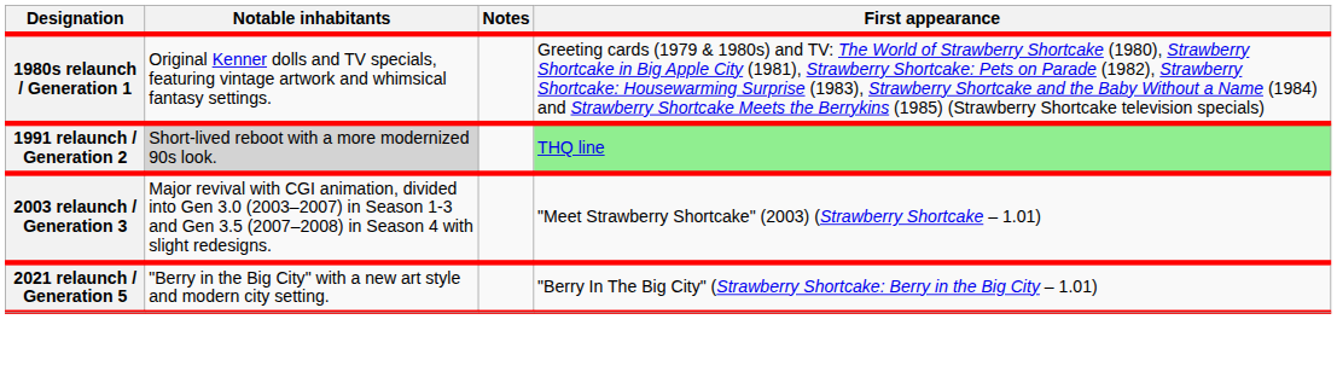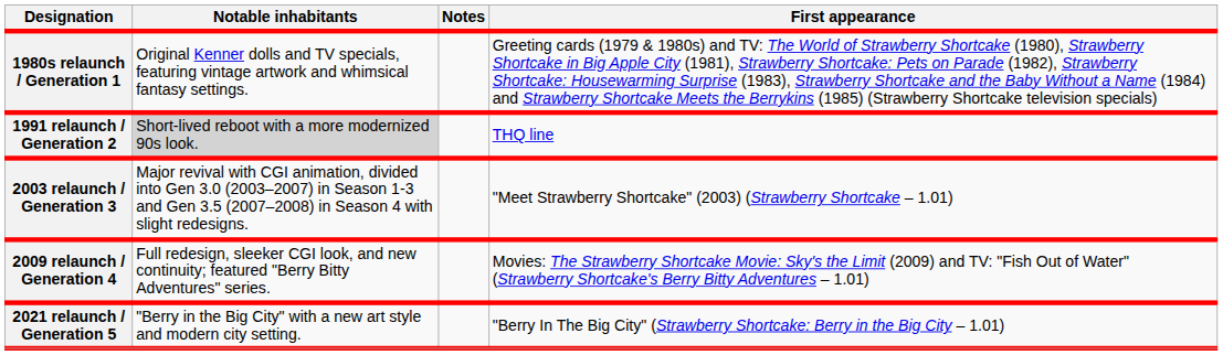 <table class="wikitable">
 <tr>
 <th>Designation</th>
 <th>Notable inhabitants</th>
 <th>Notes</th>
 <th>First appearance</th>
 </tr>
 <tr style="border-top: solid thick red">
 <th>1980s relaunch / Generation 1</th>
 <td>Original <a href='#'>Kenner</a> dolls and TV specials, featuring vintage artwork and whimsical fantasy settings.</td>
 <td></td>
 <td>Greeting cards (1979 & 1980s) and TV: <em><a href='#'>The World of Strawberry Shortcake</a></em> (1980), <em><a href='#'>Strawberry Shortcake in Big Apple City</a></em> (1981), <em><a href='#'>Strawberry Shortcake: Pets on Parade</a></em> (1982), <em><a href='#'>Strawberry Shortcake: Housewarming Surprise</a></em> (1983), <em><a href='#'>Strawberry Shortcake and the Baby Without a Name</a></em> (1984) and <em><a href='#'>Strawberry Shortcake Meets the Berrykins</a></em> (1985) (Strawberry Shortcake television specials)</td>
 </tr>
 <tr style="border-top: solid thick red">
 <th>1991 relaunch / Generation 2</th>
 <td style="background: lightgrey;">Short-lived reboot with a more modernized 90s look.</td>
 <td></td>
-<td style="background: lightgreen;"><a href='#'>THQ line</a></td>
+<td><a href='#'>THQ line</a></td>
 </tr>
 <tr style="border-top: solid thick red">
 <th>2003 relaunch / Generation 3</th>
 <td>Major revival with CGI animation, divided into Gen 3.0 (2003–2007) in Season 1-3 and Gen 3.5 (2007–2008) in Season 4 with slight redesigns.</td>
 <td></td>
 <td>"Meet Strawberry Shortcake" (2003) (<em><a href='#'>Strawberry Shortcake</a></em> – 1.01)</td>
+</tr>
+<tr style="border-top: solid thick red">
+<th>2009 relaunch / Generation 4</th>
+<td>Full redesign, sleeker CGI look, and new continuity; featured "Berry Bitty Adventures" series.</td>
+<td></td>
+<td>Movies: <em><a href='#'>The Strawberry Shortcake Movie: Sky's the Limit</a></em> (2009) and TV: "Fish Out of Water" (<em><a href='#'>Strawberry Shortcake's Berry Bitty Adventures</a></em> – 1.01)</td>
 </tr>
 <tr style="border-top: solid thick red">
 <th>2021 relaunch / Generation 5</th>
 <td>"Berry in the Big City" with a new art style and modern city setting.</td>
 <td></td>
 <td>"Berry In The Big City" (<em><a href='#'>Strawberry Shortcake: Berry in the Big City</a></em> – 1.01)</td>
 </tr>
 <tr style="border-top: solid thick red">
 </tr>
 </table>
